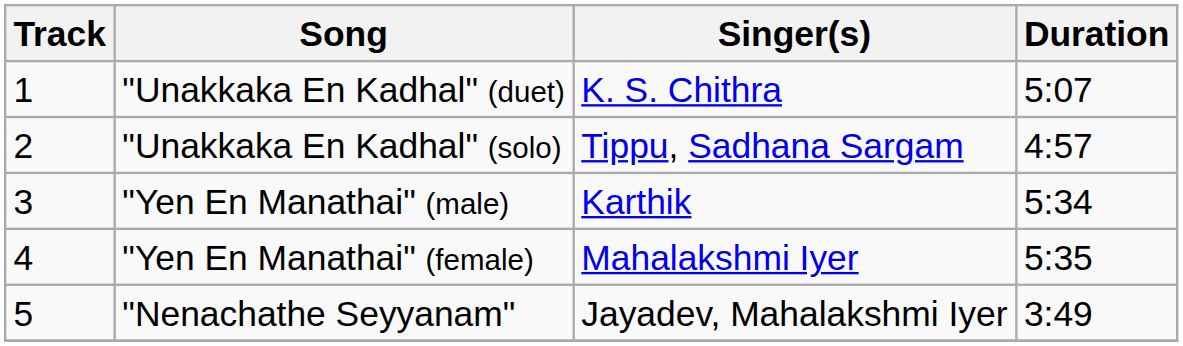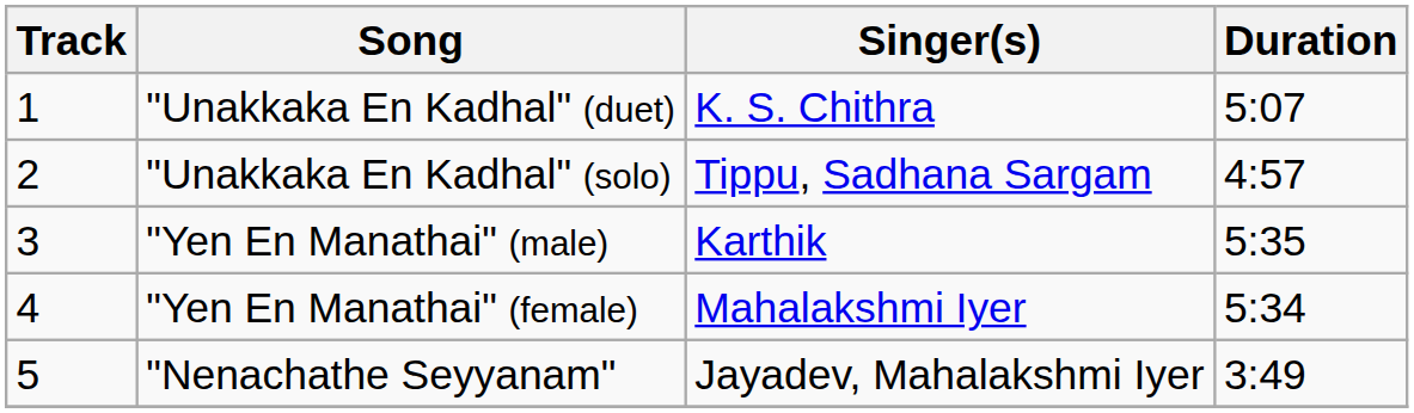 <table class="wikitable" style="font-size:95%;">
 <tr>
 <th>Track</th>
 <th>Song</th>
 <th>Singer(s)</th>
 <th>Duration</th>
 </tr>
 <tr>
 <td>1</td>
 <td>"Unakkaka En Kadhal" <small>(duet)</small></td>
 <td><a href='#'>K. S. Chithra</a></td>
 <td>5:07</td>
 </tr>
 <tr>
 <td>2</td>
 <td>"Unakkaka En Kadhal" <small>(solo)</small></td>
 <td><a href='#'>Tippu</a>, <a href='#'>Sadhana Sargam</a></td>
 <td>4:57</td>
 </tr>
 <tr>
 <td>3</td>
 <td>"Yen En Manathai" <small>(male)</small></td>
 <td><a href='#'>Karthik</a></td>
-<td>5:34</td>
+<td>5:35</td>
 </tr>
 <tr>
 <td>4</td>
 <td>"Yen En Manathai" <small>(female)</small></td>
 <td><a href='#'>Mahalakshmi Iyer</a></td>
-<td>5:35</td>
+<td>5:34</td>
 </tr>
 <tr>
 <td>5</td>
 <td>"Nenachathe Seyyanam"</td>
 <td>Jayadev, Mahalakshmi Iyer</td>
 <td>3:49</td>
 </tr>
 <tr>
 </tr>
 </table>
